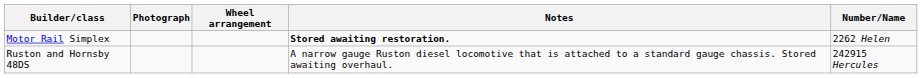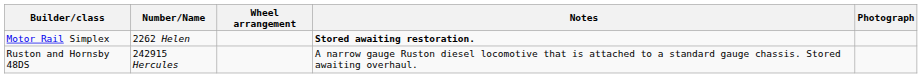 <table class="wikitable">
 <tr>
 <th>Builder/class</th>
-<th>Photograph</th>
+<th>Number/Name</th>
 <th>Wheel arrangement</th>
 <th>Notes</th>
-<th>Number/Name</th>
+<th>Photograph</th>
 </tr>
 <tr>
 <td><a href='#'>Motor Rail</a> Simplex</td>
-<td></td>
+<td>2262 <em>Helen</em></td>
 <td></td>
 <td><strong>Stored awaiting restoration.</strong></td>
-<td>2262 <em>Helen</em></td>
+<td></td>
 </tr>
 <tr>
 <td>Ruston and Hornsby 48DS</td>
-<td></td>
+<td>242915 <em>Hercules</em></td>
 <td></td>
 <td>A narrow gauge Ruston diesel locomotive that is attached to a standard gauge chassis. Stored awaiting overhaul.</td>
-<td>242915 <em>Hercules</em></td>
+<td></td>
 </tr>
 </table>
